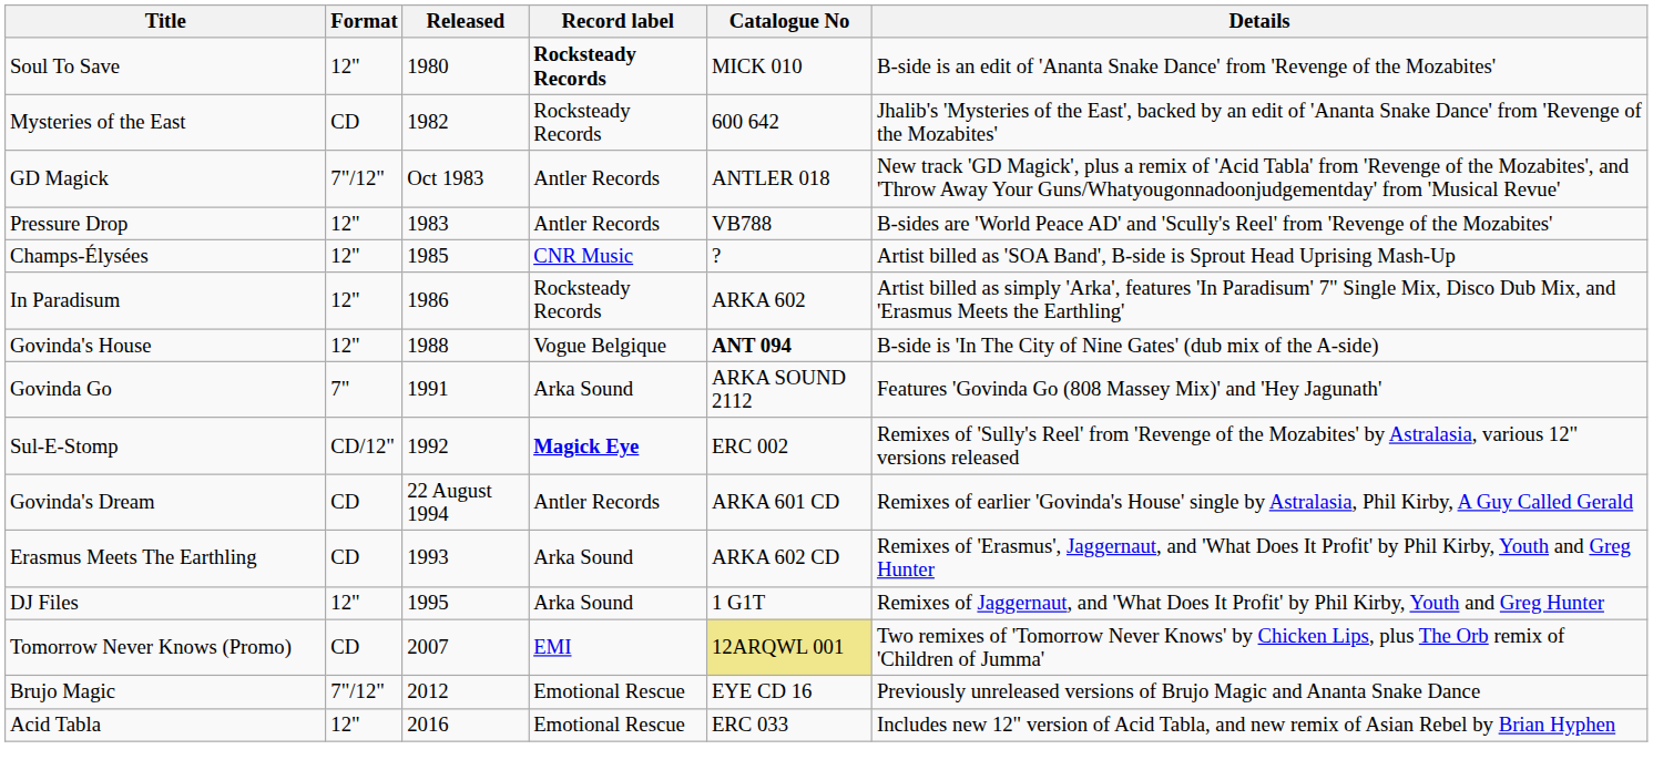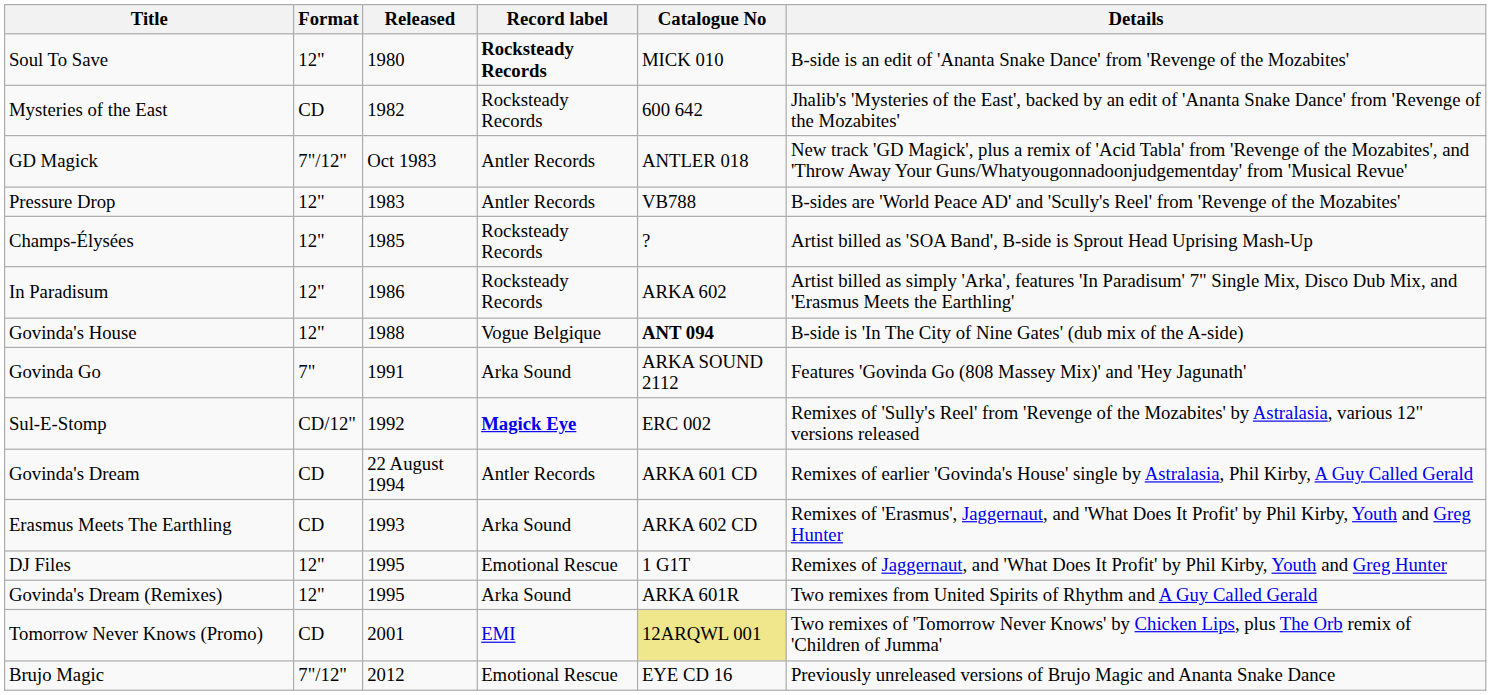 <table class="wikitable">
 <tr>
 <th style="width: 240px;">Title</th>
 <th>Format</th>
 <th style="width:90px;">Released</th>
 <th style="width: 130px;">Record label</th>
 <th style="width: 120px;">Catalogue No</th>
 <th style="width: 590px;">Details</th>
 </tr>
 <tr>
 <td>Soul To Save</td>
 <td>12"</td>
 <td>1980</td>
 <td><strong>Rocksteady Records</strong></td>
 <td>MICK 010</td>
 <td>B-side is an edit of 'Ananta Snake Dance' from 'Revenge of the Mozabites'</td>
 </tr>
 <tr>
 <td>Mysteries of the East</td>
 <td>CD</td>
 <td>1982</td>
 <td>Rocksteady Records</td>
 <td>600 642</td>
 <td>Jhalib's 'Mysteries of the East', backed by an edit of 'Ananta Snake Dance' from 'Revenge of the Mozabites'</td>
 </tr>
 <tr>
 <td>GD Magick</td>
 <td>7"/12"</td>
 <td>Oct 1983</td>
 <td>Antler Records</td>
 <td>ANTLER 018</td>
 <td>New track 'GD Magick', plus a remix of 'Acid Tabla' from 'Revenge of the Mozabites', and 'Throw Away Your Guns/Whatyougonnadoonjudgementday' from 'Musical Revue'</td>
 </tr>
 <tr>
 <td>Pressure Drop</td>
 <td>12"</td>
 <td>1983</td>
 <td>Antler Records</td>
 <td>VB788</td>
 <td>B-sides are 'World Peace AD' and 'Scully's Reel' from 'Revenge of the Mozabites'</td>
 </tr>
 <tr>
 <td>Champs-Élysées</td>
 <td>12"</td>
 <td>1985</td>
-<td><a href='#'>CNR Music</a></td>
+<td>Rocksteady Records</td>
 <td>?</td>
 <td>Artist billed as 'SOA Band', B-side is Sprout Head Uprising Mash-Up</td>
 </tr>
 <tr>
 <td>In Paradisum</td>
 <td>12"</td>
 <td>1986</td>
 <td>Rocksteady Records</td>
 <td>ARKA 602</td>
 <td>Artist billed as simply 'Arka', features 'In Paradisum' 7" Single Mix, Disco Dub Mix, and 'Erasmus Meets the Earthling'</td>
 </tr>
 <tr>
 <td>Govinda's House</td>
 <td>12"</td>
 <td>1988</td>
 <td>Vogue Belgique</td>
 <td><strong>ANT 094</strong></td>
 <td>B-side is 'In The City of Nine Gates' (dub mix of the A-side)</td>
 </tr>
 <tr>
 <td>Govinda Go</td>
 <td>7"</td>
 <td>1991</td>
 <td>Arka Sound</td>
 <td>ARKA SOUND 2112</td>
 <td>Features 'Govinda Go (808 Massey Mix)' and 'Hey Jagunath'</td>
 </tr>
 <tr>
 <td>Sul-E-Stomp</td>
 <td>CD/12"</td>
 <td>1992</td>
 <td><strong><a href='#'>Magick Eye</a></strong></td>
 <td>ERC 002</td>
 <td>Remixes of 'Sully's Reel' from 'Revenge of the Mozabites' by <a href='#'>Astralasia</a>, various 12" versions released</td>
 </tr>
 <tr>
 <td>Govinda's Dream</td>
 <td>CD</td>
 <td>22 August 1994</td>
 <td>Antler Records</td>
 <td>ARKA 601 CD</td>
 <td>Remixes of earlier 'Govinda's House' single by <a href='#'>Astralasia</a>, Phil Kirby, <a href='#'>A Guy Called Gerald</a></td>
 </tr>
 <tr>
 <td>Erasmus Meets The Earthling</td>
 <td>CD</td>
 <td>1993</td>
 <td>Arka Sound</td>
 <td>ARKA 602 CD</td>
 <td>Remixes of 'Erasmus', <a href='#'>Jaggernaut</a>, and 'What Does It Profit' by Phil Kirby, <a href='#'>Youth</a> and <a href='#'>Greg Hunter</a></td>
 </tr>
 <tr>
 <td>DJ Files</td>
 <td>12"</td>
 <td>1995</td>
-<td>Arka Sound</td>
+<td>Emotional Rescue</td>
 <td>1 G1T</td>
 <td>Remixes of <a href='#'>Jaggernaut</a>, and 'What Does It Profit' by Phil Kirby, <a href='#'>Youth</a> and <a href='#'>Greg Hunter</a></td>
 </tr>
 <tr>
+<td>Govinda's Dream (Remixes)</td>
+<td>12"</td>
+<td>1995</td>
+<td>Arka Sound</td>
+<td>ARKA 601R</td>
+<td>Two remixes from United Spirits of Rhythm and <a href='#'>A Guy Called Gerald</a></td>
+</tr>
+<tr>
 <td>Tomorrow Never Knows (Promo)</td>
 <td>CD</td>
-<td>2007</td>
+<td>2001</td>
 <td><a href='#'>EMI</a></td>
 <td style="background: khaki;">12ARQWL 001</td>
 <td>Two remixes of 'Tomorrow Never Knows' by <a href='#'>Chicken Lips</a>, plus <a href='#'>The Orb</a> remix of 'Children of Jumma'</td>
 </tr>
 <tr>
 <td>Brujo Magic</td>
 <td>7"/12"</td>
 <td>2012</td>
 <td>Emotional Rescue</td>
 <td>EYE CD 16</td>
 <td>Previously unreleased versions of Brujo Magic and Ananta Snake Dance</td>
 </tr>
-<tr>
-<td>Acid Tabla</td>
-<td>12"</td>
-<td>2016</td>
-<td>Emotional Rescue</td>
-<td>ERC 033</td>
-<td>Includes new 12" version of Acid Tabla, and new remix of Asian Rebel by <a href='#'>Brian Hyphen</a></td>
-</tr>
 </table>
